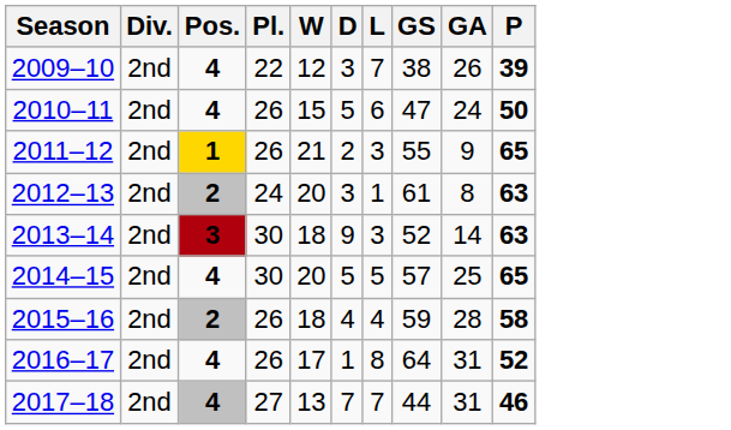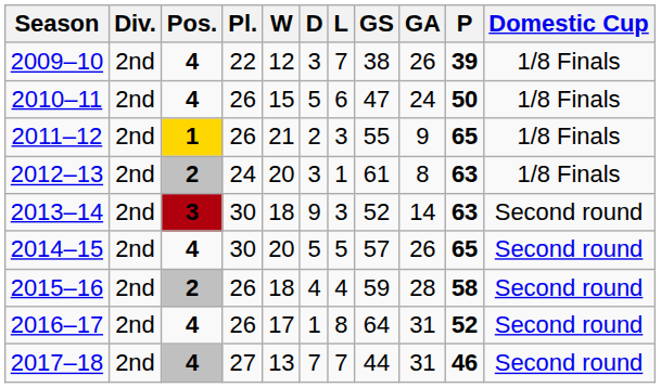 <table class="wikitable">
 <tr>
 <th>Season</th>
 <th>Div.</th>
 <th>Pos.</th>
 <th>Pl.</th>
 <th>W</th>
 <th>D</th>
 <th>L</th>
 <th>GS</th>
 <th>GA</th>
 <th>P</th>
+<th><a href='#'>Domestic Cup</a></th>
 </tr>
 <tr>
 <td align=center><a href='#'>2009–10</a></td>
 <td align=center>2nd</td>
 <td align=center><strong>4</strong></td>
 <td align=center>22</td>
 <td align=center>12</td>
 <td align=center>3</td>
 <td align=center>7</td>
 <td align=center>38</td>
 <td align=center>26</td>
 <td align=center><strong>39</strong></td>
+<td align=center>1/8 Finals</td>
 </tr>
 <tr>
 <td align=center><a href='#'>2010–11</a></td>
 <td align=center>2nd</td>
 <td align=center><strong>4</strong></td>
 <td align=center>26</td>
 <td align=center>15</td>
 <td align=center>5</td>
 <td align=center>6</td>
 <td align=center>47</td>
 <td align=center>24</td>
 <td align=center><strong>50</strong></td>
+<td align=center>1/8 Finals</td>
 </tr>
 <tr>
 <td align=center><a href='#'>2011–12</a></td>
 <td align=center>2nd</td>
 <td align=center bgcolor=gold><strong>1</strong></td>
 <td align=center>26</td>
 <td align=center>21</td>
 <td align=center>2</td>
 <td align=center>3</td>
 <td align=center>55</td>
 <td align=center>9</td>
 <td align=center><strong>65</strong></td>
+<td align=center>1/8 Finals</td>
 </tr>
 <tr>
 <td align=center><a href='#'>2012–13</a></td>
 <td align=center>2nd</td>
 <td align=center bgcolor=silver><strong>2</strong></td>
 <td align=center>24</td>
 <td align=center>20</td>
 <td align=center>3</td>
 <td align=center>1</td>
 <td align=center>61</td>
 <td align=center>8</td>
 <td align=center><strong>63</strong></td>
+<td align=center>1/8 Finals</td>
 </tr>
 <tr>
 <td align=center><a href='#'>2013–14</a></td>
 <td align=center>2nd</td>
 <td align=center bgcolor=bronze><strong>3</strong></td>
 <td align=center>30</td>
 <td align=center>18</td>
 <td align=center>9</td>
 <td align=center>3</td>
 <td align=center>52</td>
 <td align=center>14</td>
 <td align=center><strong>63</strong></td>
+<td align=center>Second round</td>
 </tr>
 <tr>
 <td align=center><a href='#'>2014–15</a></td>
 <td align=center>2nd</td>
 <td align=center><strong>4</strong></td>
 <td align=center>30</td>
 <td align=center>20</td>
 <td align=center>5</td>
 <td align=center>5</td>
 <td align=center>57</td>
-<td align=center>25</td>
+<td align=center>26</td>
 <td align=center><strong>65</strong></td>
+<td align=center><a href='#'>Second round</a></td>
 </tr>
 <tr>
 <td align=center><a href='#'>2015–16</a></td>
 <td align=center>2nd</td>
 <td align=center bgcolor=silver><strong>2</strong></td>
 <td align=center>26</td>
 <td align=center>18</td>
 <td align=center>4</td>
 <td align=center>4</td>
 <td align=center>59</td>
 <td align=center>28</td>
 <td align=center><strong>58</strong></td>
+<td align=center><a href='#'>Second round</a></td>
 </tr>
 <tr>
 <td align=center><a href='#'>2016–17</a></td>
 <td align=center>2nd</td>
 <td align=center><strong>4</strong></td>
 <td align=center>26</td>
 <td align=center>17</td>
 <td align=center>1</td>
 <td align=center>8</td>
 <td align=center>64</td>
 <td align=center>31</td>
 <td align=center><strong>52</strong></td>
+<td align=center><a href='#'>Second round</a></td>
 </tr>
 <tr>
 <td align=center><a href='#'>2017–18</a></td>
 <td align=center>2nd</td>
 <td align=center bgcolor=silver><strong>4</strong></td>
 <td align=center>27</td>
 <td align=center>13</td>
 <td align=center>7</td>
 <td align=center>7</td>
 <td align=center>44</td>
 <td align=center>31</td>
 <td align=center><strong>46</strong></td>
+<td align=center><a href='#'>Second round</a></td>
 </tr>
 </table>
